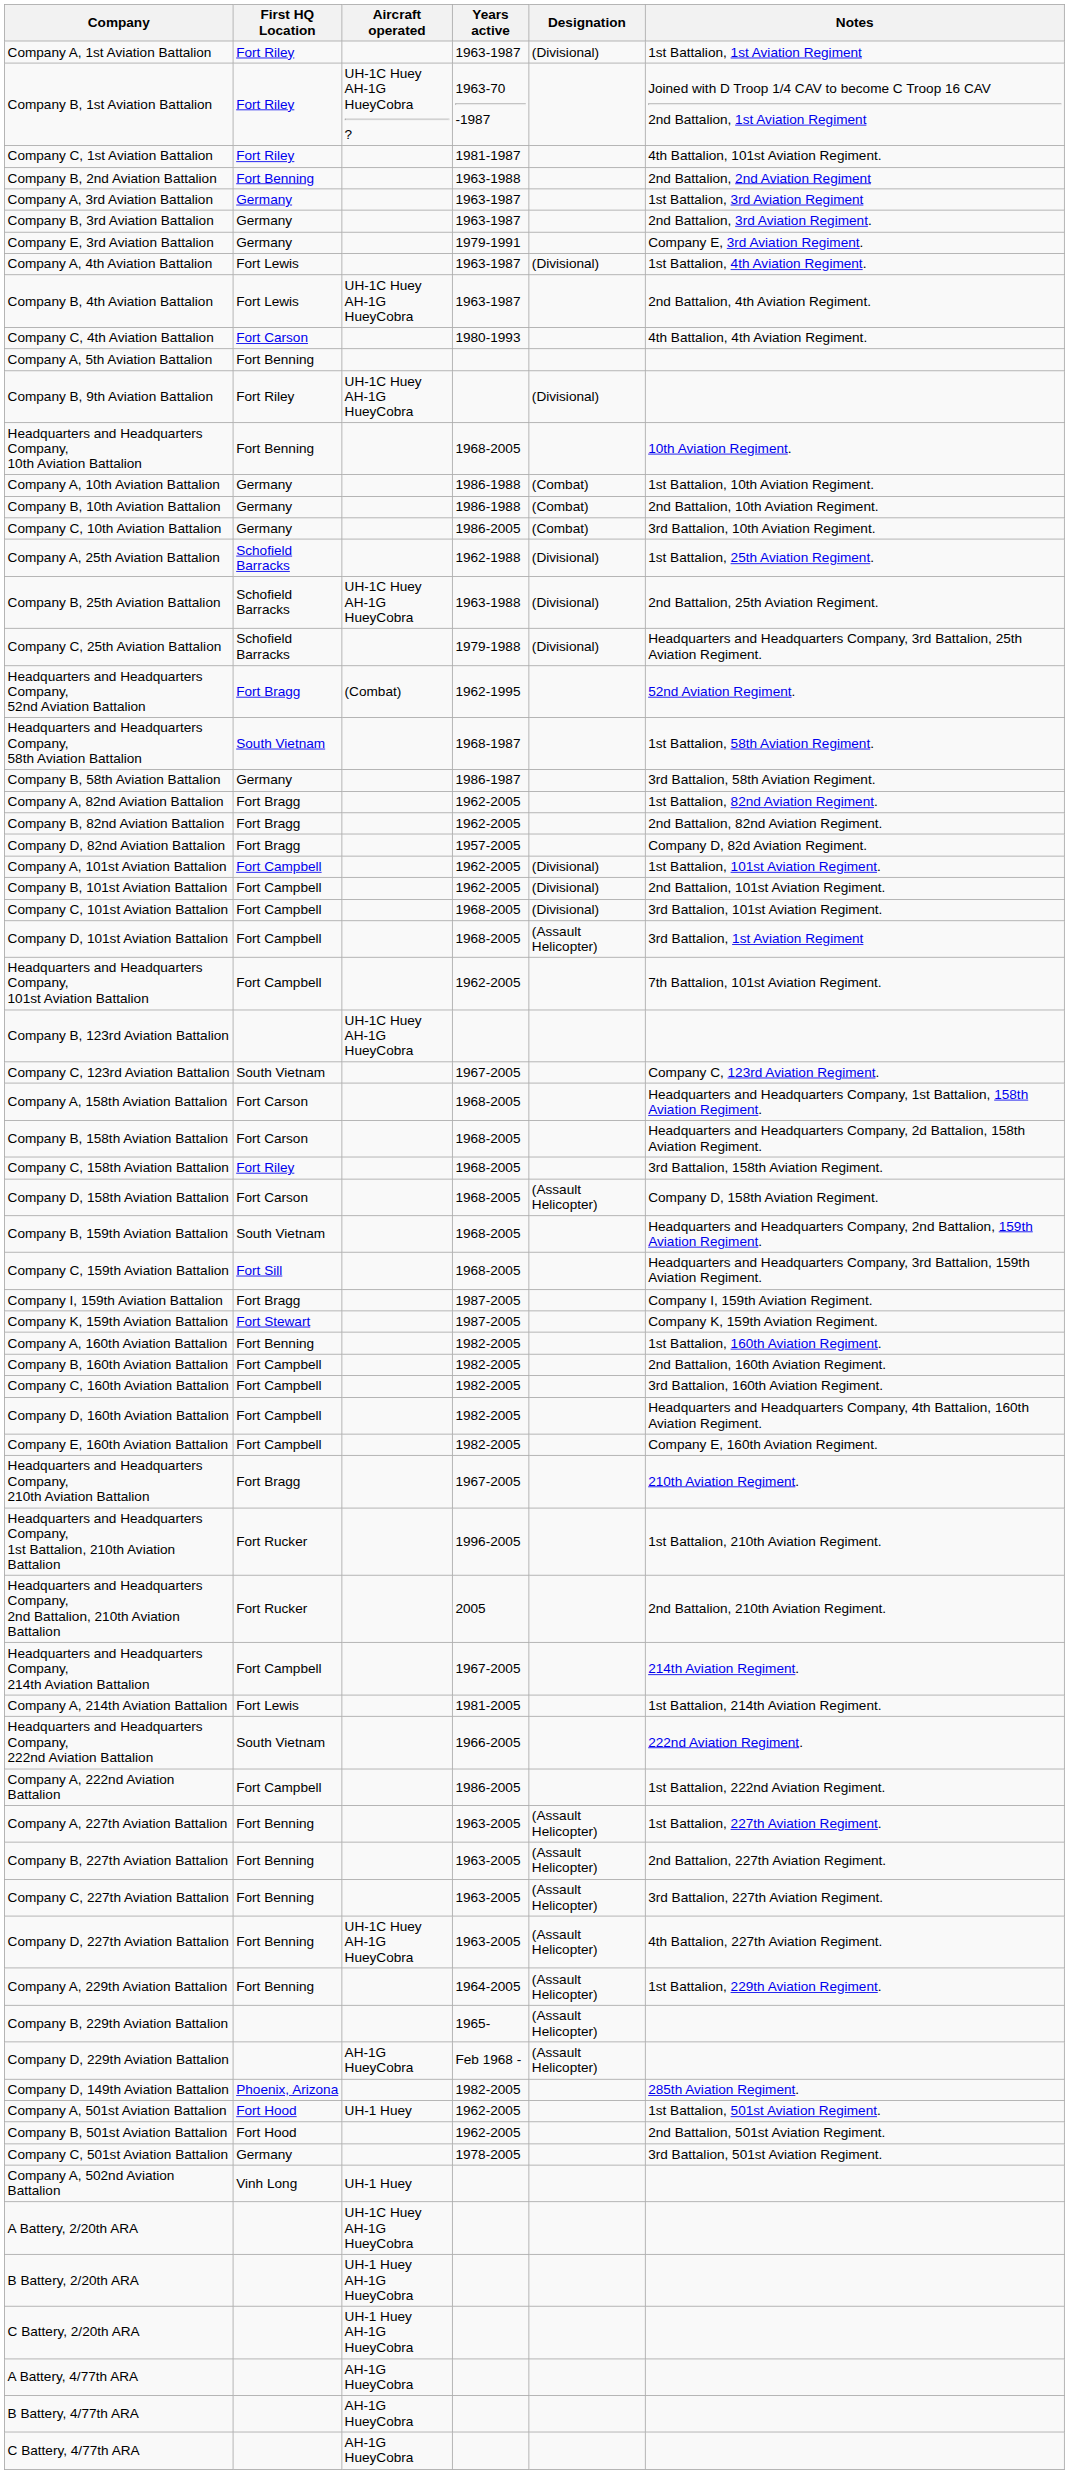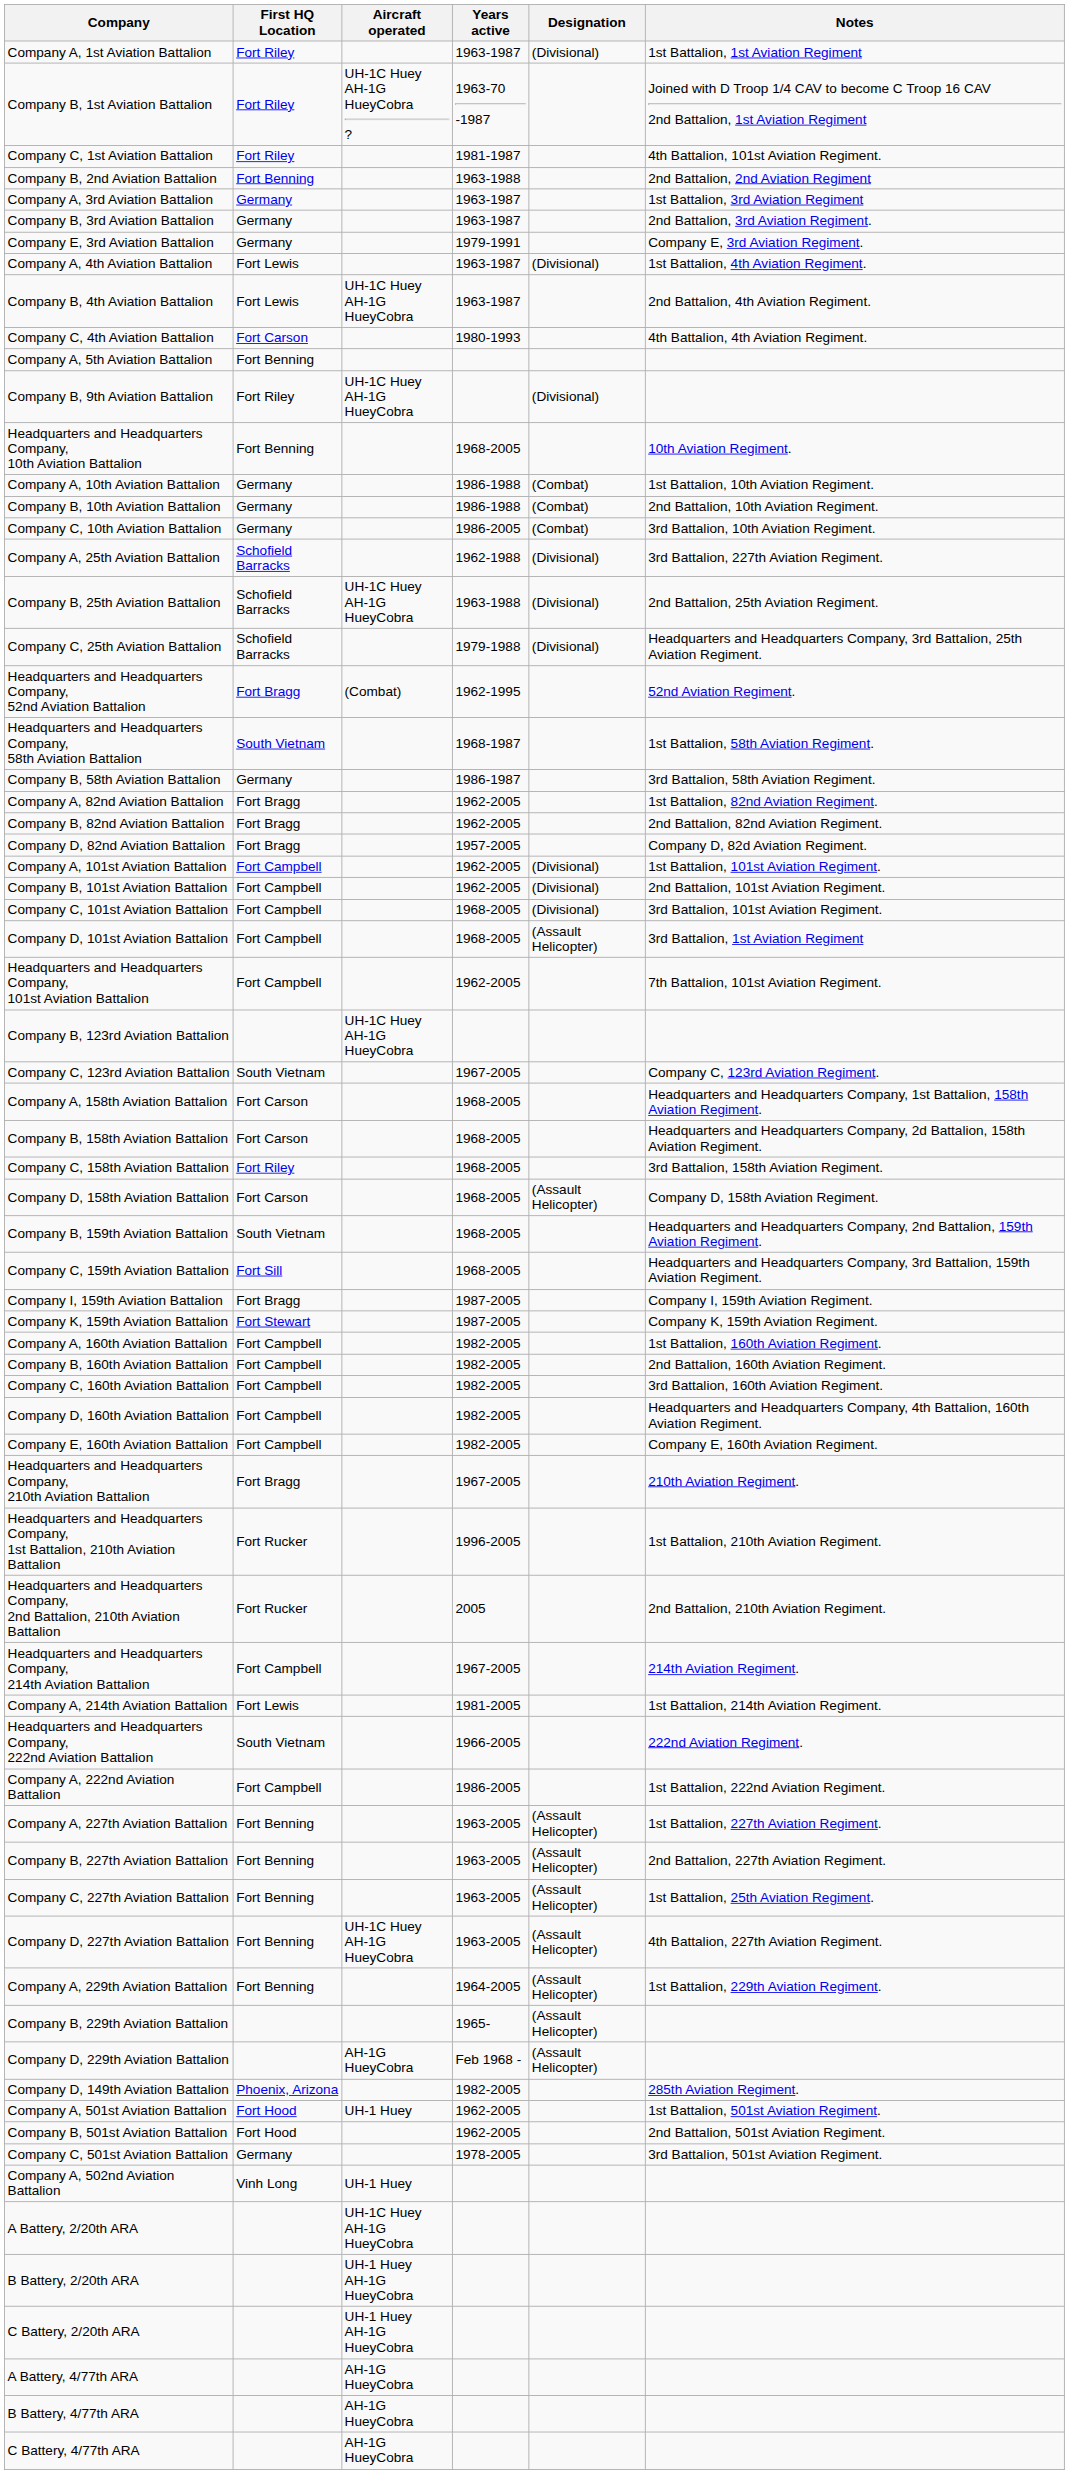 <table class="wikitable sortable">
 <tr>
 <th>Company</th>
 <th>First HQ Location</th>
 <th>Aircraft operated</th>
 <th>Years active</th>
 <th>Designation</th>
 <th>Notes</th>
 </tr>
 <tr>
 <td>Company A, 1st Aviation Battalion</td>
 <td><a href='#'>Fort Riley</a></td>
 <td></td>
 <td>1963-1987</td>
 <td>(Divisional)</td>
 <td>1st Battalion, <a href='#'>1st Aviation Regiment</a></td>
 </tr>
 <tr>
 <td>Company B, 1st Aviation Battalion</td>
 <td><a href='#'>Fort Riley</a></td>
 <td>UH-1C Huey<br>AH-1G HueyCobra<hr>?</td>
 <td>1963-70<hr>-1987</td>
 <td></td>
 <td>Joined with D Troop 1/4 CAV to become C Troop 16 CAV<hr>2nd Battalion, <a href='#'>1st Aviation Regiment</a></td>
 </tr>
 <tr>
 <td>Company C, 1st Aviation Battalion</td>
 <td><a href='#'>Fort Riley</a></td>
 <td></td>
 <td>1981-1987</td>
 <td></td>
 <td>4th Battalion, 101st Aviation Regiment.</td>
 </tr>
 <tr>
 <td>Company B, 2nd Aviation Battalion</td>
 <td><a href='#'>Fort Benning</a></td>
 <td></td>
 <td>1963-1988</td>
 <td></td>
 <td>2nd Battalion, <a href='#'>2nd Aviation Regiment</a></td>
 </tr>
 <tr>
 <td>Company A, 3rd Aviation Battalion</td>
 <td><a href='#'>Germany</a></td>
 <td></td>
 <td>1963-1987</td>
 <td></td>
 <td>1st Battalion, <a href='#'>3rd Aviation Regiment</a></td>
 </tr>
 <tr>
 <td>Company B, 3rd Aviation Battalion</td>
 <td>Germany</td>
 <td></td>
 <td>1963-1987</td>
 <td></td>
 <td>2nd Battalion, <a href='#'>3rd Aviation Regiment</a>.</td>
 </tr>
 <tr>
 <td>Company E, 3rd Aviation Battalion</td>
 <td>Germany</td>
 <td></td>
 <td>1979-1991</td>
 <td></td>
 <td>Company E, <a href='#'>3rd Aviation Regiment</a>.</td>
 </tr>
 <tr>
 <td>Company A, 4th Aviation Battalion</td>
 <td>Fort Lewis</td>
 <td></td>
 <td>1963-1987</td>
 <td>(Divisional)</td>
 <td>1st Battalion, <a href='#'>4th Aviation Regiment</a>.</td>
 </tr>
 <tr>
 <td>Company B, 4th Aviation Battalion</td>
 <td>Fort Lewis</td>
 <td>UH-1C Huey<br>AH-1G HueyCobra</td>
 <td>1963-1987</td>
 <td></td>
 <td>2nd Battalion, 4th Aviation Regiment.</td>
 </tr>
 <tr>
 <td>Company C, 4th Aviation Battalion</td>
 <td><a href='#'>Fort Carson</a></td>
 <td></td>
 <td>1980-1993</td>
 <td></td>
 <td>4th Battalion, 4th Aviation Regiment.</td>
 </tr>
 <tr>
 <td>Company A, 5th Aviation Battalion</td>
 <td>Fort Benning</td>
 <td></td>
 <td></td>
 <td></td>
 <td></td>
 </tr>
 <tr>
 <td>Company B, 9th Aviation Battalion</td>
 <td>Fort Riley</td>
 <td>UH-1C Huey<br>AH-1G HueyCobra</td>
 <td></td>
 <td>(Divisional)</td>
 <td></td>
 </tr>
 <tr>
 <td>Headquarters and Headquarters Company,<br> 10th Aviation Battalion</td>
 <td>Fort Benning</td>
 <td></td>
 <td>1968-2005</td>
 <td></td>
 <td><a href='#'>10th Aviation Regiment</a>.</td>
 </tr>
 <tr>
 <td>Company A, 10th Aviation Battalion</td>
 <td>Germany</td>
 <td></td>
 <td>1986-1988</td>
 <td>(Combat)</td>
 <td>1st Battalion, 10th Aviation Regiment.</td>
 </tr>
 <tr>
 <td>Company B, 10th Aviation Battalion</td>
 <td>Germany</td>
 <td></td>
 <td>1986-1988</td>
 <td>(Combat)</td>
 <td>2nd Battalion, 10th Aviation Regiment.</td>
 </tr>
 <tr>
 <td>Company C, 10th Aviation Battalion</td>
 <td>Germany</td>
 <td></td>
 <td>1986-2005</td>
 <td>(Combat)</td>
 <td>3rd Battalion, 10th Aviation Regiment.</td>
 </tr>
 <tr>
 <td>Company A, 25th Aviation Battalion</td>
 <td><a href='#'>Schofield Barracks</a></td>
 <td></td>
 <td>1962-1988</td>
 <td>(Divisional)</td>
-<td>1st Battalion, <a href='#'>25th Aviation Regiment</a>.</td>
+<td>3rd Battalion, 227th Aviation Regiment.</td>
 </tr>
 <tr>
 <td>Company B, 25th Aviation Battalion</td>
 <td>Schofield Barracks</td>
 <td>UH-1C Huey<br>AH-1G HueyCobra</td>
 <td>1963-1988</td>
 <td>(Divisional)</td>
 <td>2nd Battalion, 25th Aviation Regiment.</td>
 </tr>
 <tr>
 <td>Company C, 25th Aviation Battalion</td>
 <td>Schofield Barracks</td>
 <td></td>
 <td>1979-1988</td>
 <td>(Divisional)</td>
 <td>Headquarters and Headquarters Company, 3rd Battalion, 25th Aviation Regiment.</td>
 </tr>
 <tr>
 <td>Headquarters and Headquarters Company,<br> 52nd Aviation Battalion</td>
 <td><a href='#'>Fort Bragg</a></td>
 <td>(Combat)</td>
 <td>1962-1995</td>
 <td></td>
 <td><a href='#'>52nd Aviation Regiment</a>.</td>
 </tr>
 <tr>
 <td>Headquarters and Headquarters Company,<br> 58th Aviation Battalion</td>
 <td><a href='#'>South Vietnam</a></td>
 <td></td>
 <td>1968-1987</td>
 <td></td>
 <td>1st Battalion, <a href='#'>58th Aviation Regiment</a>.</td>
 </tr>
 <tr>
 <td>Company B, 58th Aviation Battalion</td>
 <td>Germany</td>
 <td></td>
 <td>1986-1987</td>
 <td></td>
 <td>3rd Battalion, 58th Aviation Regiment.</td>
 </tr>
 <tr>
 <td>Company A, 82nd Aviation Battalion</td>
 <td>Fort Bragg</td>
 <td></td>
 <td>1962-2005</td>
 <td></td>
 <td>1st Battalion, <a href='#'>82nd Aviation Regiment</a>.</td>
 </tr>
 <tr>
 <td>Company B, 82nd Aviation Battalion</td>
 <td>Fort Bragg</td>
 <td></td>
 <td>1962-2005</td>
 <td></td>
 <td>2nd Battalion, 82nd Aviation Regiment.</td>
 </tr>
 <tr>
 <td>Company D, 82nd Aviation Battalion</td>
 <td>Fort Bragg</td>
 <td></td>
 <td>1957-2005</td>
 <td></td>
 <td>Company D, 82d Aviation Regiment.</td>
 </tr>
 <tr>
 <td>Company A, 101st Aviation Battalion</td>
 <td><a href='#'>Fort Campbell</a></td>
 <td></td>
 <td>1962-2005</td>
 <td>(Divisional)</td>
 <td>1st Battalion, <a href='#'>101st Aviation Regiment</a>.</td>
 </tr>
 <tr>
 <td>Company B, 101st Aviation Battalion</td>
 <td>Fort Campbell</td>
 <td></td>
 <td>1962-2005</td>
 <td>(Divisional)</td>
 <td>2nd Battalion, 101st Aviation Regiment.</td>
 </tr>
 <tr>
 <td>Company C, 101st Aviation Battalion</td>
 <td>Fort Campbell</td>
 <td></td>
 <td>1968-2005</td>
 <td>(Divisional)</td>
 <td>3rd Battalion, 101st Aviation Regiment.</td>
 </tr>
 <tr>
 <td>Company D, 101st Aviation Battalion</td>
 <td>Fort Campbell</td>
 <td></td>
 <td>1968-2005</td>
 <td>(Assault Helicopter)</td>
 <td>3rd Battalion, <a href='#'>1st Aviation Regiment</a></td>
 </tr>
 <tr>
 <td>Headquarters and Headquarters Company,<br> 101st Aviation Battalion</td>
 <td>Fort Campbell</td>
 <td></td>
 <td>1962-2005</td>
 <td></td>
 <td>7th Battalion, 101st Aviation Regiment.</td>
 </tr>
 <tr>
 <td>Company B, 123rd Aviation Battalion</td>
 <td></td>
 <td>UH-1C Huey<br>AH-1G HueyCobra</td>
 <td></td>
 <td></td>
 <td></td>
 </tr>
 <tr>
 <td>Company C, 123rd Aviation Battalion</td>
 <td>South Vietnam</td>
 <td></td>
 <td>1967-2005</td>
 <td></td>
 <td>Company C, <a href='#'>123rd Aviation Regiment</a>.</td>
 </tr>
 <tr>
 <td>Company A, 158th Aviation Battalion</td>
 <td>Fort Carson</td>
 <td></td>
 <td>1968-2005</td>
 <td></td>
 <td>Headquarters and Headquarters Company, 1st Battalion, <a href='#'>158th Aviation Regiment</a>.</td>
 </tr>
 <tr>
 <td>Company B, 158th Aviation Battalion</td>
 <td>Fort Carson</td>
 <td></td>
 <td>1968-2005</td>
 <td></td>
 <td>Headquarters and Headquarters Company, 2d Battalion, 158th Aviation Regiment.</td>
 </tr>
 <tr>
 <td>Company C, 158th Aviation Battalion</td>
 <td><a href='#'>Fort Riley</a></td>
 <td></td>
 <td>1968-2005</td>
 <td></td>
 <td>3rd Battalion, 158th Aviation Regiment.</td>
 </tr>
 <tr>
 <td>Company D, 158th Aviation Battalion</td>
 <td>Fort Carson</td>
 <td></td>
 <td>1968-2005</td>
 <td>(Assault Helicopter)</td>
 <td>Company D, 158th Aviation Regiment.</td>
 </tr>
 <tr>
 <td>Company B, 159th Aviation Battalion</td>
 <td>South Vietnam</td>
 <td></td>
 <td>1968-2005</td>
 <td></td>
 <td>Headquarters and Headquarters Company, 2nd Battalion, <a href='#'>159th Aviation Regiment</a>.</td>
 </tr>
 <tr>
 <td>Company C, 159th Aviation Battalion</td>
 <td><a href='#'>Fort Sill</a></td>
 <td></td>
 <td>1968-2005</td>
 <td></td>
 <td>Headquarters and Headquarters Company, 3rd Battalion, 159th Aviation Regiment.</td>
 </tr>
 <tr>
 <td>Company I, 159th Aviation Battalion</td>
 <td>Fort Bragg</td>
 <td></td>
 <td>1987-2005</td>
 <td></td>
 <td>Company I, 159th Aviation Regiment.</td>
 </tr>
 <tr>
 <td>Company K, 159th Aviation Battalion</td>
 <td><a href='#'>Fort Stewart</a></td>
 <td></td>
 <td>1987-2005</td>
 <td></td>
 <td>Company K, 159th Aviation Regiment.</td>
 </tr>
 <tr>
 <td>Company A, 160th Aviation Battalion</td>
-<td>Fort Benning</td>
+<td>Fort Campbell</td>
 <td></td>
 <td>1982-2005</td>
 <td></td>
 <td>1st Battalion, <a href='#'>160th Aviation Regiment</a>.</td>
 </tr>
 <tr>
 <td>Company B, 160th Aviation Battalion</td>
 <td>Fort Campbell</td>
 <td></td>
 <td>1982-2005</td>
 <td></td>
 <td>2nd Battalion, 160th Aviation Regiment.</td>
 </tr>
 <tr>
 <td>Company C, 160th Aviation Battalion</td>
 <td>Fort Campbell</td>
 <td></td>
 <td>1982-2005</td>
 <td></td>
 <td>3rd Battalion, 160th Aviation Regiment.</td>
 </tr>
 <tr>
 <td>Company D, 160th Aviation Battalion</td>
 <td>Fort Campbell</td>
 <td></td>
 <td>1982-2005</td>
 <td></td>
 <td>Headquarters and Headquarters Company, 4th Battalion, 160th Aviation Regiment.</td>
 </tr>
 <tr>
 <td>Company E, 160th Aviation Battalion</td>
 <td>Fort Campbell</td>
 <td></td>
 <td>1982-2005</td>
 <td></td>
 <td>Company E, 160th Aviation Regiment.</td>
 </tr>
 <tr>
 <td>Headquarters and Headquarters Company,<br> 210th Aviation Battalion</td>
 <td>Fort Bragg</td>
 <td></td>
 <td>1967-2005</td>
 <td></td>
 <td><a href='#'>210th Aviation Regiment</a>.</td>
 </tr>
 <tr>
 <td>Headquarters and Headquarters Company,<br> 1st Battalion, 210th Aviation Battalion</td>
 <td>Fort Rucker</td>
 <td></td>
 <td>1996-2005</td>
 <td></td>
 <td>1st Battalion, 210th Aviation Regiment.</td>
 </tr>
 <tr>
 <td>Headquarters and Headquarters Company,<br> 2nd Battalion, 210th Aviation Battalion</td>
 <td>Fort Rucker</td>
 <td></td>
 <td>2005</td>
 <td></td>
 <td>2nd Battalion, 210th Aviation Regiment.</td>
 </tr>
 <tr>
 <td>Headquarters and Headquarters Company,<br> 214th Aviation Battalion</td>
 <td>Fort Campbell</td>
 <td></td>
 <td>1967-2005</td>
 <td></td>
 <td><a href='#'>214th Aviation Regiment</a>.</td>
 </tr>
 <tr>
 <td>Company A, 214th Aviation Battalion</td>
 <td>Fort Lewis</td>
 <td></td>
 <td>1981-2005</td>
 <td></td>
 <td>1st Battalion, 214th Aviation Regiment.</td>
 </tr>
 <tr>
 <td>Headquarters and Headquarters Company,<br> 222nd Aviation Battalion</td>
 <td>South Vietnam</td>
 <td></td>
 <td>1966-2005</td>
 <td></td>
 <td><a href='#'>222nd Aviation Regiment</a>.</td>
 </tr>
 <tr>
 <td>Company A, 222nd Aviation Battalion</td>
 <td>Fort Campbell</td>
 <td></td>
 <td>1986-2005</td>
 <td></td>
 <td>1st Battalion, 222nd Aviation Regiment.</td>
 </tr>
 <tr>
 <td>Company A, 227th Aviation Battalion</td>
 <td>Fort Benning</td>
 <td></td>
 <td>1963-2005</td>
 <td>(Assault Helicopter)</td>
 <td>1st Battalion, <a href='#'>227th Aviation Regiment</a>.</td>
 </tr>
 <tr>
 <td>Company B, 227th Aviation Battalion</td>
 <td>Fort Benning</td>
 <td></td>
 <td>1963-2005</td>
 <td>(Assault Helicopter)</td>
 <td>2nd Battalion, 227th Aviation Regiment.</td>
 </tr>
 <tr>
 <td>Company C, 227th Aviation Battalion</td>
 <td>Fort Benning</td>
 <td></td>
 <td>1963-2005</td>
 <td>(Assault Helicopter)</td>
-<td>3rd Battalion, 227th Aviation Regiment.</td>
+<td>1st Battalion, <a href='#'>25th Aviation Regiment</a>.</td>
 </tr>
 <tr>
 <td>Company D, 227th Aviation Battalion</td>
 <td>Fort Benning</td>
 <td>UH-1C Huey<br>AH-1G HueyCobra</td>
 <td>1963-2005</td>
 <td>(Assault Helicopter)</td>
 <td>4th Battalion, 227th Aviation Regiment.</td>
 </tr>
 <tr>
 <td>Company A, 229th Aviation Battalion</td>
 <td>Fort Benning</td>
 <td></td>
 <td>1964-2005</td>
 <td>(Assault Helicopter)</td>
 <td>1st Battalion, <a href='#'>229th Aviation Regiment</a>.</td>
 </tr>
 <tr>
 <td>Company B, 229th Aviation Battalion</td>
 <td></td>
 <td></td>
 <td>1965-</td>
 <td>(Assault Helicopter)</td>
 <td></td>
 </tr>
 <tr>
 <td>Company D, 229th Aviation Battalion</td>
 <td></td>
 <td>AH-1G HueyCobra</td>
 <td>Feb 1968 - </td>
 <td>(Assault Helicopter)</td>
 <td></td>
 </tr>
 <tr>
 <td>Company D, 149th Aviation Battalion</td>
 <td><a href='#'>Phoenix, Arizona</a></td>
 <td></td>
 <td>1982-2005</td>
 <td></td>
 <td><a href='#'>285th Aviation Regiment</a>.</td>
 </tr>
 <tr>
 <td>Company A, 501st Aviation Battalion</td>
 <td><a href='#'>Fort Hood</a></td>
 <td>UH-1 Huey</td>
 <td>1962-2005</td>
 <td></td>
 <td>1st Battalion, <a href='#'>501st Aviation Regiment</a>.</td>
 </tr>
 <tr>
 <td>Company B, 501st Aviation Battalion</td>
 <td>Fort Hood</td>
 <td></td>
 <td>1962-2005</td>
 <td></td>
 <td>2nd Battalion, 501st Aviation Regiment.</td>
 </tr>
 <tr>
 <td>Company C, 501st Aviation Battalion</td>
 <td>Germany</td>
 <td></td>
 <td>1978-2005</td>
 <td></td>
 <td>3rd Battalion, 501st Aviation Regiment.</td>
 </tr>
 <tr>
 <td>Company A, 502nd Aviation Battalion</td>
 <td>Vinh Long</td>
 <td>UH-1 Huey</td>
 <td></td>
 <td></td>
 <td></td>
 </tr>
 <tr>
 <td>A Battery, 2/20th ARA</td>
 <td></td>
 <td>UH-1C Huey<br>AH-1G HueyCobra</td>
 <td></td>
 <td></td>
 <td></td>
 </tr>
 <tr>
 <td>B Battery, 2/20th ARA</td>
 <td></td>
 <td>UH-1 Huey<br>AH-1G HueyCobra</td>
 <td></td>
 <td></td>
 <td></td>
 </tr>
 <tr>
 <td>C Battery, 2/20th ARA</td>
 <td></td>
 <td>UH-1 Huey<br>AH-1G HueyCobra</td>
 <td></td>
 <td></td>
 <td></td>
 </tr>
 <tr>
 <td>A Battery, 4/77th ARA</td>
 <td></td>
 <td>AH-1G HueyCobra</td>
 <td></td>
 <td></td>
 <td></td>
 </tr>
 <tr>
 <td>B Battery, 4/77th ARA</td>
 <td></td>
 <td>AH-1G HueyCobra</td>
 <td></td>
 <td></td>
 <td></td>
 </tr>
 <tr>
 <td>C Battery, 4/77th ARA</td>
 <td></td>
 <td>AH-1G HueyCobra</td>
 <td></td>
 <td></td>
 <td></td>
 </tr>
 </table>
